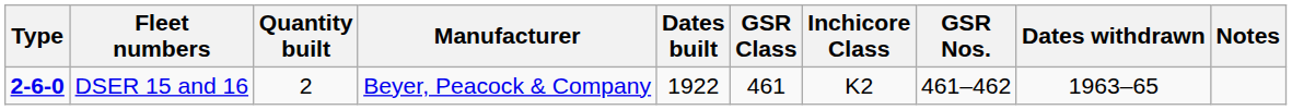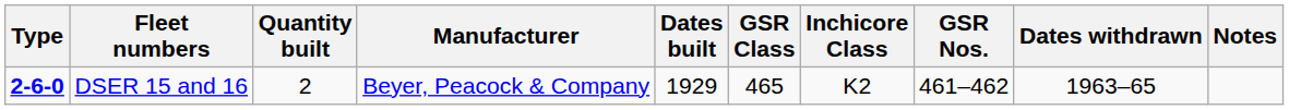 <table class=wikitable style=text-align:center>
 <tr>
 <th>Type</th>
 <th>Fleet<br>numbers</th>
 <th>Quantity<br>built</th>
 <th>Manufacturer</th>
 <th>Dates<br>built</th>
 <th>GSR<br>Class</th>
 <th>Inchicore<br>Class</th>
 <th>GSR<br>Nos.</th>
 <th>Dates withdrawn</th>
 <th>Notes</th>
 </tr>
 <tr>
 <td><strong><a href='#'>2-6-0</a></strong></td>
 <td><a href='#'>DSER 15 and 16</a></td>
 <td>2</td>
 <td><a href='#'>Beyer, Peacock & Company</a></td>
-<td>1922</td>
-<td>461</td>
+<td>1929</td>
+<td>465</td>
 <td>K2</td>
 <td>461–462</td>
 <td>1963–65</td>
 <td align=left></td>
 </tr>
 </table>
